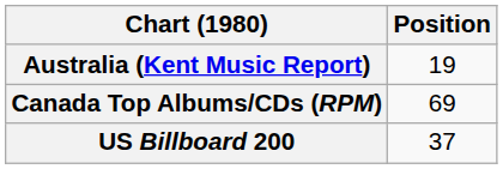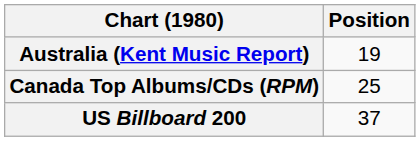 <table class="wikitable sortable plainrowheaders" style="text-align:center">
 <tr>
 <th>Chart (1980)</th>
 <th>Position</th>
 </tr>
 <tr>
 <th scope="row">Australia (<a href='#'>Kent Music Report</a>)</th>
 <td>19</td>
 </tr>
 <tr>
 <th scope="row">Canada Top Albums/CDs (<em>RPM</em>)</th>
-<td>69</td>
+<td>25</td>
 </tr>
 <tr>
 <th scope="row">US <em>Billboard</em> 200</th>
 <td>37</td>
 </tr>
 </table>
